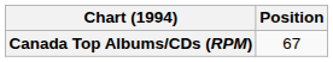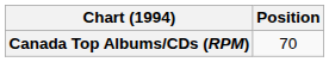 <table class="wikitable plainrowheaders" style="text-align:center">
 <tr>
 <th scope="col">Chart (1994)</th>
 <th scope="col">Position</th>
 </tr>
 <tr>
 <th scope="row">Canada Top Albums/CDs (<em>RPM</em>)</th>
-<td>67</td>
+<td>70</td>
 </tr>
 </table>
